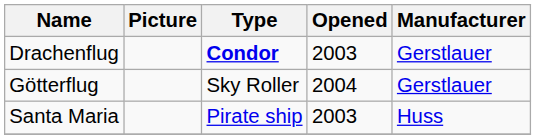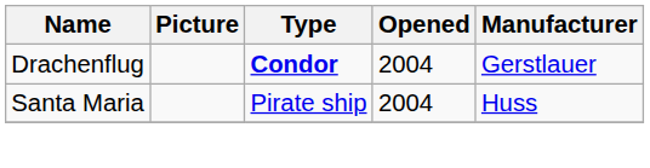 <table class="sortable wikitable">
 <tr>
 <th>Name</th>
 <th>Picture</th>
 <th>Type</th>
 <th>Opened</th>
 <th>Manufacturer</th>
 </tr>
 <tr>
 <td>Drachenflug</td>
 <td> </td>
 <td><strong><a href='#'>Condor</a></strong></td>
-<td>2003</td>
-<td><a href='#'>Gerstlauer</a></td>
-</tr>
-<tr>
-<td>Götterflug</td>
-<td> </td>
-<td>Sky Roller</td>
 <td>2004</td>
 <td><a href='#'>Gerstlauer</a></td>
 </tr>
 <tr>
 <td>Santa Maria</td>
 <td> </td>
 <td><a href='#'>Pirate ship</a></td>
-<td>2003</td>
+<td>2004</td>
 <td><a href='#'>Huss</a></td>
 </tr>
 <tr>
 </tr>
 </table>
